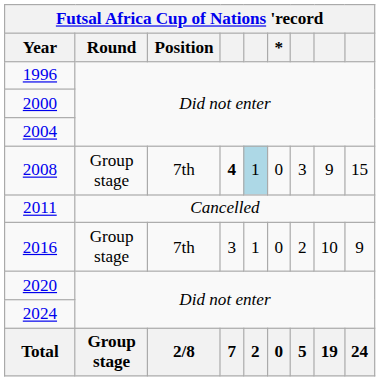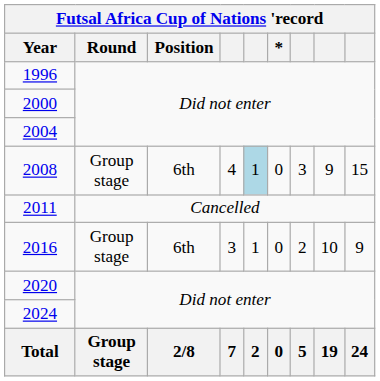 <table class="wikitable" style="font-size:90%; text-align:center;" width="50%">
 <tr>
 <th colspan="9"><a href='#'>Futsal Africa Cup of Nations</a> 'record</th>
 </tr>
 <tr>
 <th width="15%">Year</th>
 <th width="15%">Round</th>
 <th width="5%">Position</th>
 <th width="5%"></th>
 <th width="5%"></th>
 <th width="5%">*</th>
 <th width="5%"></th>
 <th width="5%"></th>
 <th width="5%"></th>
 </tr>
 <tr>
 <td> <a href='#'>1996</a></td>
 <td colspan="8" rowspan="3"><em>Did not enter</em></td>
 </tr>
 <tr bgcolor="">
 <td> <a href='#'>2000</a></td>
 </tr>
 <tr>
 <td> <a href='#'>2004</a></td>
 </tr>
 <tr>
 <td> <a href='#'>2008</a></td>
 <td>Group stage</td>
-<td>7th</td>
-<td><strong>4</strong></td>
+<td>6th</td>
+<td>4</td>
 <td style="background: lightblue;">1</td>
 <td>0</td>
 <td>3</td>
 <td>9</td>
 <td>15</td>
 </tr>
 <tr>
 <td> <a href='#'>2011</a></td>
 <td colspan="8"><em>Cancelled</em></td>
 </tr>
 <tr>
 <td> <a href='#'>2016</a></td>
 <td>Group stage</td>
-<td>7th</td>
+<td>6th</td>
 <td>3</td>
 <td>1</td>
 <td>0</td>
 <td>2</td>
 <td>10</td>
 <td>9</td>
 </tr>
 <tr>
 <td> <a href='#'>2020</a></td>
 <td colspan="8" rowspan="2"><em>Did not enter</em></td>
 </tr>
 <tr>
 <td> <a href='#'>2024</a></td>
 </tr>
 <tr>
 <th>Total</th>
 <th>Group stage</th>
 <th>2/8</th>
 <th>7</th>
 <th>2</th>
 <th>0</th>
 <th>5</th>
 <th>19</th>
 <th>24</th>
 </tr>
 </table>
